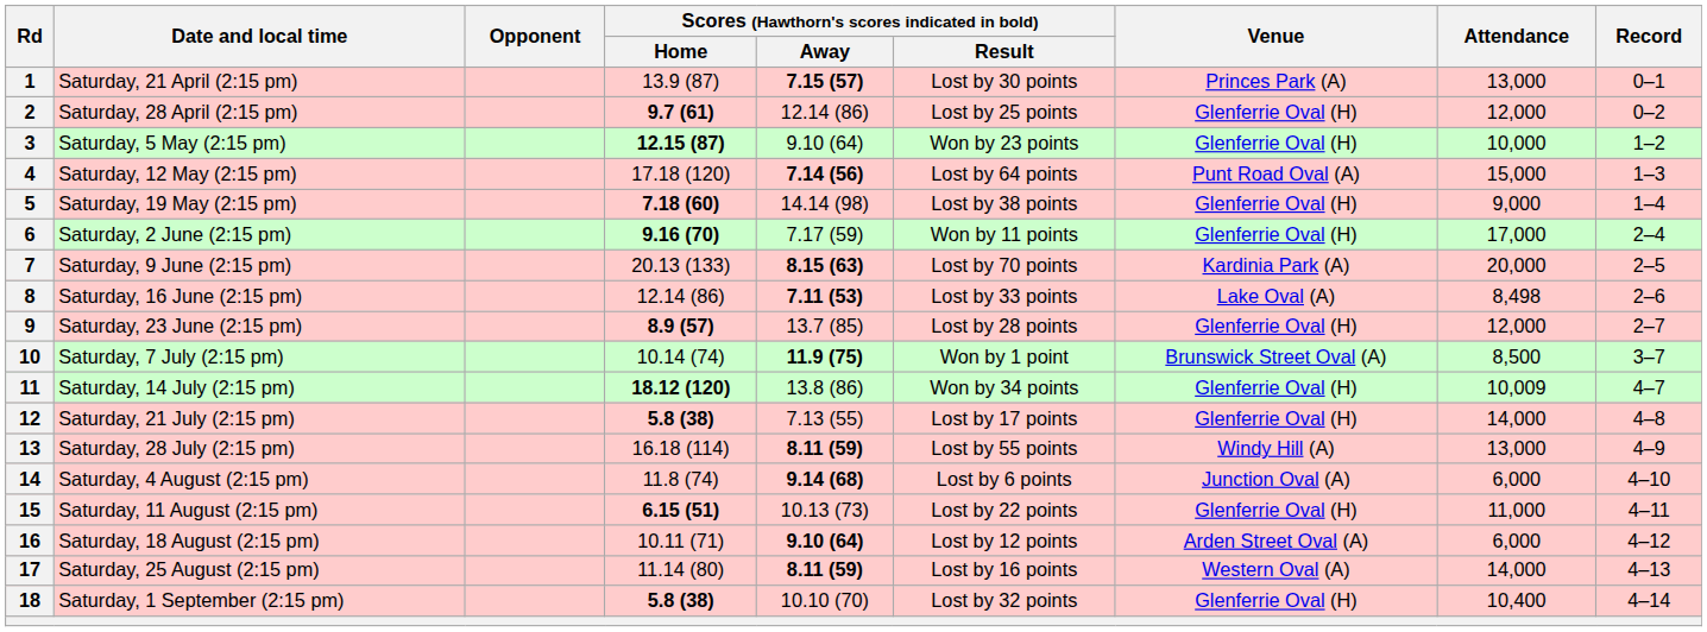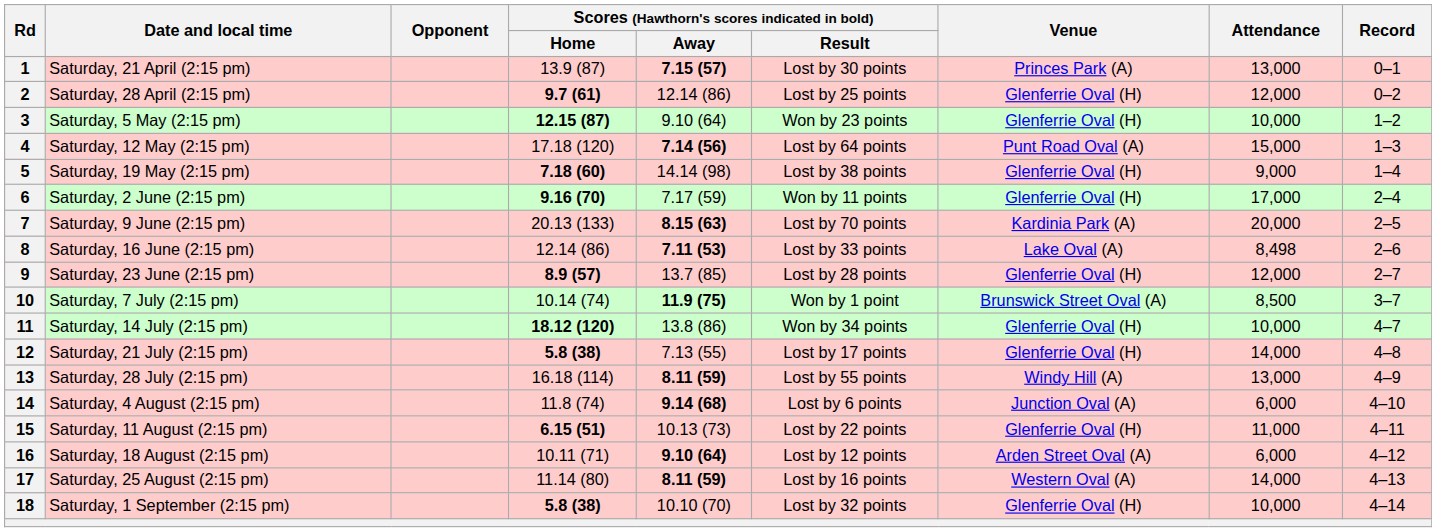 <table class="wikitable" style="font-size:90%; text-align:center; width: 100%; margin-left: auto; margin-right: auto">
 <tr>
 <th rowspan="2">Rd</th>
 <th rowspan="2">Date and local time</th>
 <th rowspan="2">Opponent</th>
 <th colspan="3">Scores <small>(Hawthorn's scores indicated in bold)</small></th>
 <th rowspan="2">Venue</th>
 <th rowspan="2">Attendance</th>
 <th rowspan="2">Record</th>
 </tr>
 <tr>
 <th>Home</th>
 <th>Away</th>
 <th>Result</th>
 </tr>
 <tr style="background:#fcc;">
 <th>1</th>
 <td align=left>Saturday, 21 April (2:15 pm)</td>
 <td align=left></td>
 <td>13.9 (87)</td>
 <td><strong>7.15 (57)</strong></td>
 <td>Lost by 30 points</td>
 <td><a href='#'>Princes Park</a> (A)</td>
 <td>13,000</td>
 <td>0–1</td>
 </tr>
 <tr style="background:#fcc;">
 <th>2</th>
 <td align=left>Saturday, 28 April (2:15 pm)</td>
 <td align=left></td>
 <td><strong>9.7 (61)</strong></td>
 <td>12.14 (86)</td>
 <td>Lost by 25 points</td>
 <td><a href='#'>Glenferrie Oval</a> (H)</td>
 <td>12,000</td>
 <td>0–2</td>
 </tr>
 <tr style="background:#cfc">
 <th>3</th>
 <td align=left>Saturday, 5 May (2:15 pm)</td>
 <td align=left></td>
 <td><strong>12.15 (87)</strong></td>
 <td>9.10 (64)</td>
 <td>Won by 23 points</td>
 <td><a href='#'>Glenferrie Oval</a> (H)</td>
 <td>10,000</td>
 <td>1–2</td>
 </tr>
 <tr style="background:#fcc;">
 <th>4</th>
 <td align=left>Saturday, 12 May (2:15 pm)</td>
 <td align=left></td>
 <td>17.18 (120)</td>
 <td><strong>7.14 (56)</strong></td>
 <td>Lost by 64 points</td>
 <td><a href='#'>Punt Road Oval</a> (A)</td>
 <td>15,000</td>
 <td>1–3</td>
 </tr>
 <tr style="background:#fcc;">
 <th>5</th>
 <td align=left>Saturday, 19 May (2:15 pm)</td>
 <td align=left></td>
 <td><strong>7.18 (60)</strong></td>
 <td>14.14 (98)</td>
 <td>Lost by 38 points</td>
 <td><a href='#'>Glenferrie Oval</a> (H)</td>
 <td>9,000</td>
 <td>1–4</td>
 </tr>
 <tr style="background:#cfc">
 <th>6</th>
 <td align=left>Saturday, 2 June (2:15 pm)</td>
 <td align=left></td>
 <td><strong>9.16 (70)</strong></td>
 <td>7.17 (59)</td>
 <td>Won by 11 points</td>
 <td><a href='#'>Glenferrie Oval</a> (H)</td>
 <td>17,000</td>
 <td>2–4</td>
 </tr>
 <tr style="background:#fcc;">
 <th>7</th>
 <td align=left>Saturday, 9 June (2:15 pm)</td>
 <td align=left></td>
 <td>20.13 (133)</td>
 <td><strong>8.15 (63)</strong></td>
 <td>Lost by 70 points</td>
 <td><a href='#'>Kardinia Park</a> (A)</td>
 <td>20,000</td>
 <td>2–5</td>
 </tr>
 <tr style="background:#fcc;">
 <th>8</th>
 <td align=left>Saturday, 16 June (2:15 pm)</td>
 <td align=left></td>
 <td>12.14 (86)</td>
 <td><strong>7.11 (53)</strong></td>
 <td>Lost by 33 points</td>
 <td><a href='#'>Lake Oval</a> (A)</td>
 <td>8,498</td>
 <td>2–6</td>
 </tr>
 <tr style="background:#fcc;">
 <th>9</th>
 <td align=left>Saturday, 23 June (2:15 pm)</td>
 <td align=left></td>
 <td><strong>8.9 (57)</strong></td>
 <td>13.7 (85)</td>
 <td>Lost by 28 points</td>
 <td><a href='#'>Glenferrie Oval</a> (H)</td>
 <td>12,000</td>
 <td>2–7</td>
 </tr>
 <tr style="background:#cfc">
 <th>10</th>
 <td align=left>Saturday, 7 July (2:15 pm)</td>
 <td align=left></td>
 <td>10.14 (74)</td>
 <td><strong>11.9 (75)</strong></td>
 <td>Won by 1 point</td>
 <td><a href='#'>Brunswick Street Oval</a> (A)</td>
 <td>8,500</td>
 <td>3–7</td>
 </tr>
 <tr style="background:#cfc">
 <th>11</th>
 <td align=left>Saturday, 14 July (2:15 pm)</td>
 <td align=left></td>
 <td><strong>18.12 (120)</strong></td>
 <td>13.8 (86)</td>
 <td>Won by 34 points</td>
 <td><a href='#'>Glenferrie Oval</a> (H)</td>
-<td>10,009</td>
+<td>10,000</td>
 <td>4–7</td>
 </tr>
 <tr style="background:#fcc;">
 <th>12</th>
 <td align=left>Saturday, 21 July (2:15 pm)</td>
 <td align=left></td>
 <td><strong>5.8 (38)</strong></td>
 <td>7.13 (55)</td>
 <td>Lost by 17 points</td>
 <td><a href='#'>Glenferrie Oval</a> (H)</td>
 <td>14,000</td>
 <td>4–8</td>
 </tr>
 <tr style="background:#fcc;">
 <th>13</th>
 <td align=left>Saturday, 28 July (2:15 pm)</td>
 <td align=left></td>
 <td>16.18 (114)</td>
 <td><strong>8.11 (59)</strong></td>
 <td>Lost by 55 points</td>
 <td><a href='#'>Windy Hill</a> (A)</td>
 <td>13,000</td>
 <td>4–9</td>
 </tr>
 <tr style="background:#fcc;">
 <th>14</th>
 <td align=left>Saturday, 4 August (2:15 pm)</td>
 <td align=left></td>
 <td>11.8 (74)</td>
 <td><strong>9.14 (68)</strong></td>
 <td>Lost by 6 points</td>
 <td><a href='#'>Junction Oval</a> (A)</td>
 <td>6,000</td>
 <td>4–10</td>
 </tr>
 <tr style="background:#fcc;">
 <th>15</th>
 <td align=left>Saturday, 11 August (2:15 pm)</td>
 <td align=left></td>
 <td><strong>6.15 (51)</strong></td>
 <td>10.13 (73)</td>
 <td>Lost by 22 points</td>
 <td><a href='#'>Glenferrie Oval</a> (H)</td>
 <td>11,000</td>
 <td>4–11</td>
 </tr>
 <tr style="background:#fcc;">
 <th>16</th>
 <td align=left>Saturday, 18 August (2:15 pm)</td>
 <td align=left></td>
 <td>10.11 (71)</td>
 <td><strong>9.10 (64)</strong></td>
 <td>Lost by 12 points</td>
 <td><a href='#'>Arden Street Oval</a> (A)</td>
 <td>6,000</td>
 <td>4–12</td>
 </tr>
 <tr style="background:#fcc;">
 <th>17</th>
 <td align=left>Saturday, 25 August (2:15 pm)</td>
 <td align=left></td>
 <td>11.14 (80)</td>
 <td><strong>8.11 (59)</strong></td>
 <td>Lost by 16 points</td>
 <td><a href='#'>Western Oval</a> (A)</td>
 <td>14,000</td>
 <td>4–13</td>
 </tr>
 <tr style="background:#fcc;">
 <th>18</th>
 <td align=left>Saturday, 1 September (2:15 pm)</td>
 <td align=left></td>
 <td><strong>5.8 (38)</strong></td>
 <td>10.10 (70)</td>
 <td>Lost by 32 points</td>
 <td><a href='#'>Glenferrie Oval</a> (H)</td>
-<td>10,400</td>
+<td>10,000</td>
 <td>4–14</td>
 </tr>
 <tr>
 <th colspan=9></th>
 </tr>
 </table>
